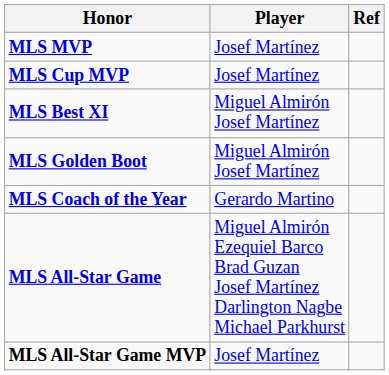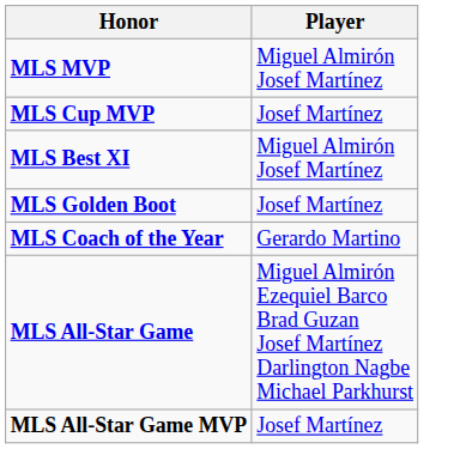 <table class="wikitable">
 <tr>
 <th>Honor</th>
 <th>Player</th>
-<th>Ref</th>
 </tr>
 <tr>
 <td><strong><a href='#'>MLS MVP</a></strong></td>
-<td> <a href='#'>Josef Martínez</a></td>
-<td style="text-align: center;"></td>
+<td> <a href='#'>Miguel Almirón</a><br> <a href='#'>Josef Martínez</a></td>
 </tr>
 <tr>
 <td><strong><a href='#'>MLS Cup MVP</a></strong></td>
 <td> <a href='#'>Josef Martínez</a></td>
-<td style="text-align: center;"></td>
 </tr>
 <tr>
 <td><strong><a href='#'>MLS Best XI</a></strong></td>
 <td> <a href='#'>Miguel Almirón</a><br> <a href='#'>Josef Martínez</a></td>
-<td style="text-align: center;"></td>
 </tr>
 <tr>
 <td><strong><a href='#'>MLS Golden Boot</a></strong></td>
-<td> <a href='#'>Miguel Almirón</a><br> <a href='#'>Josef Martínez</a></td>
-<td style="text-align: center;"></td>
+<td> <a href='#'>Josef Martínez</a></td>
 </tr>
 <tr>
 <td><strong><a href='#'>MLS Coach of the Year</a></strong></td>
 <td> <a href='#'>Gerardo Martino</a></td>
-<td style="text-align: center;"></td>
 </tr>
 <tr>
 <td><strong><a href='#'>MLS All-Star Game</a></strong></td>
 <td> <a href='#'>Miguel Almirón</a><br> <a href='#'>Ezequiel Barco</a><br> <a href='#'>Brad Guzan</a><br> <a href='#'>Josef Martínez</a><br> <a href='#'>Darlington Nagbe</a><br> <a href='#'>Michael Parkhurst</a></td>
-<td style="text-align: center;"></td>
 </tr>
 <tr>
 <td><strong>MLS All-Star Game MVP</strong></td>
 <td> <a href='#'>Josef Martínez</a></td>
-<td style="text-align: center;"></td>
 </tr>
 </table>
